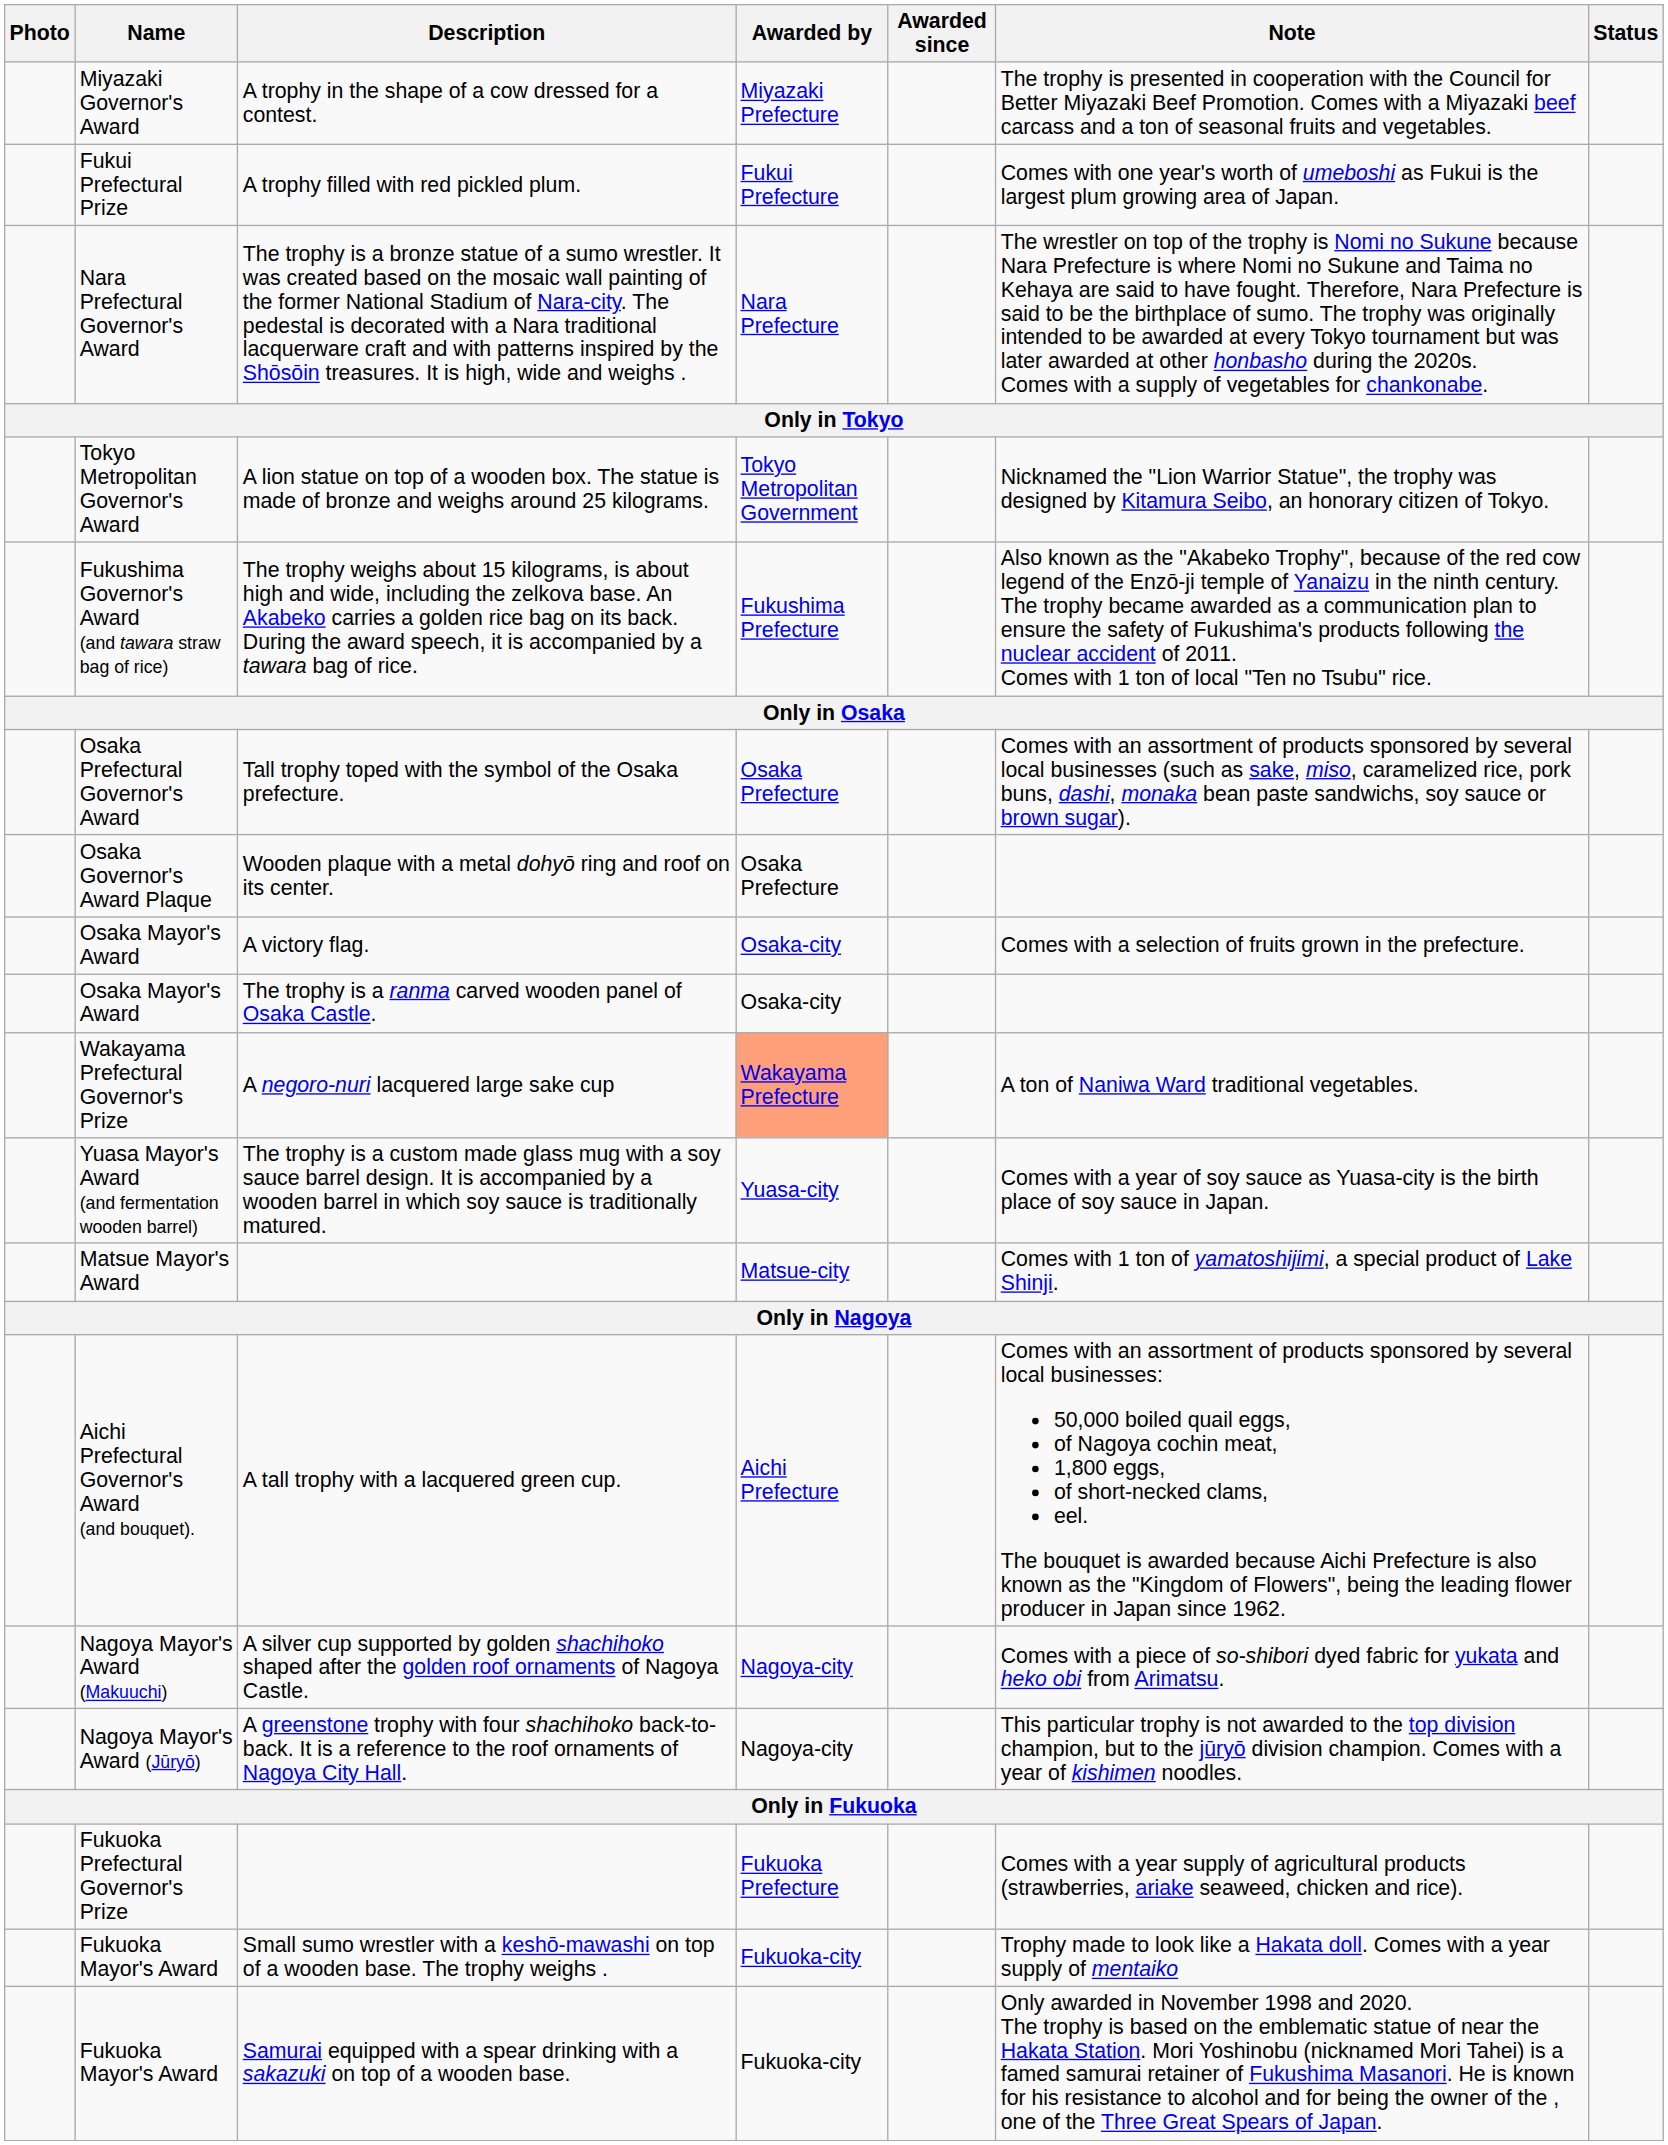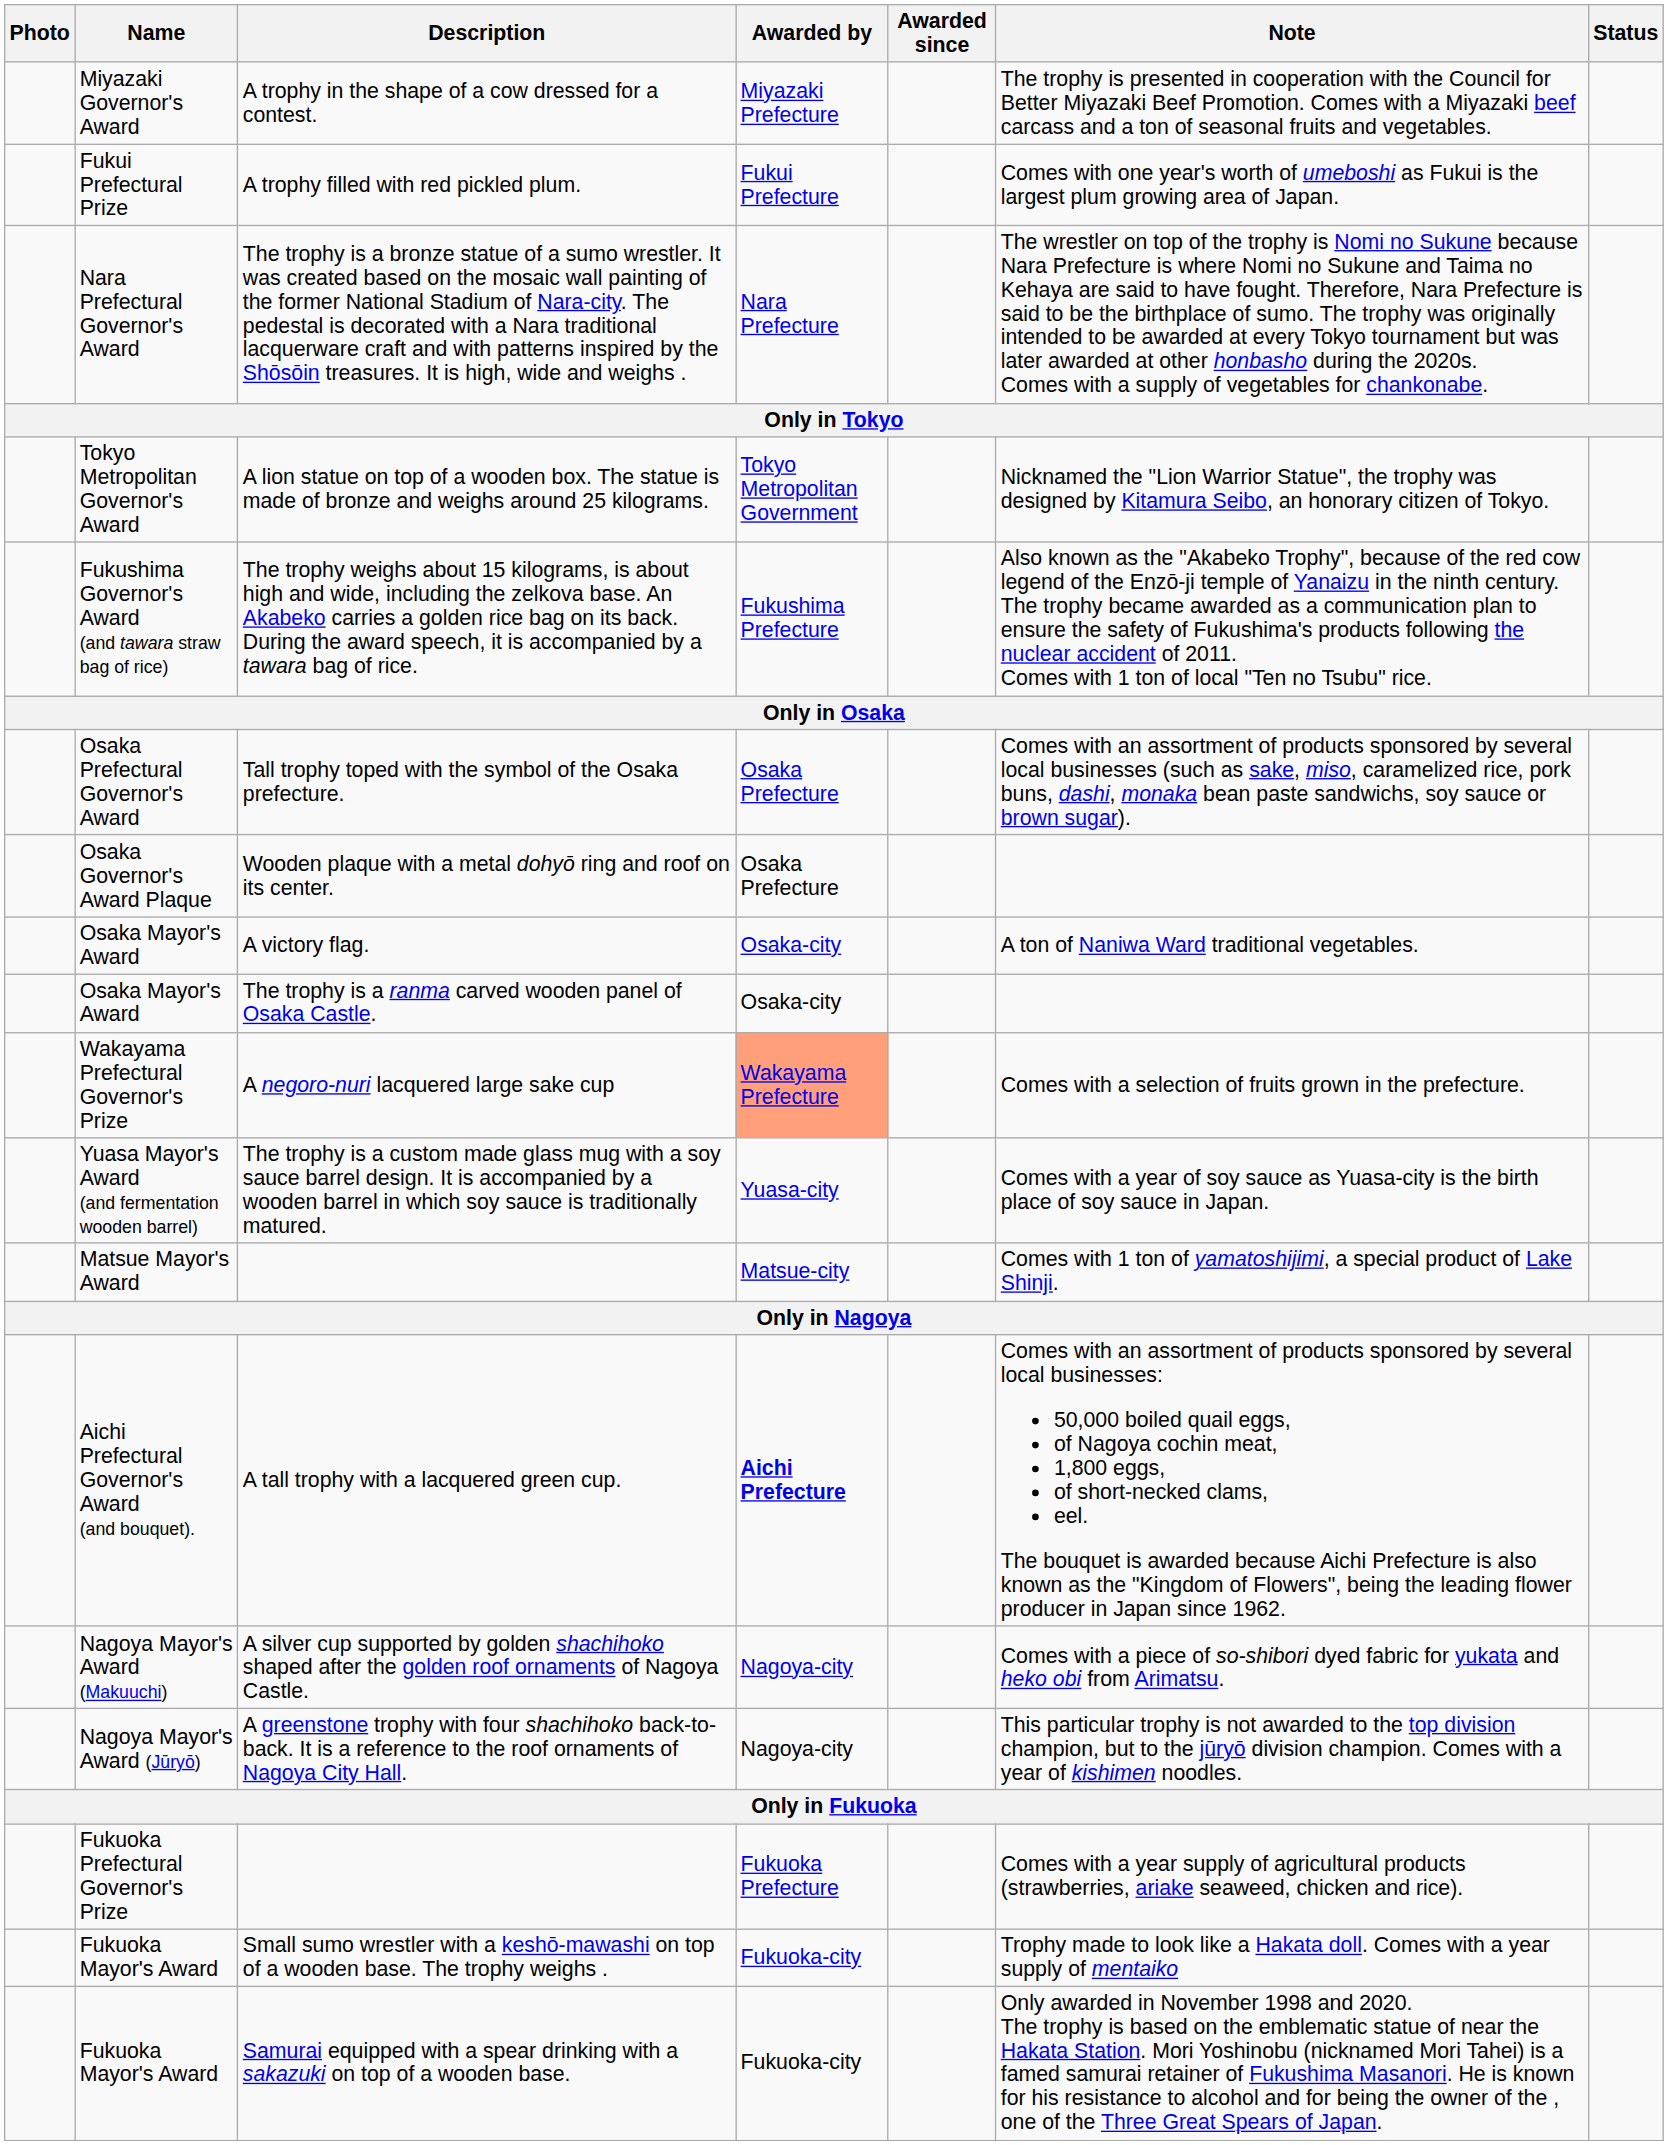 <table class="wikitable sortable">
 <tr>
 <th>Photo</th>
 <th>Name</th>
 <th>Description</th>
 <th>Awarded by</th>
 <th>Awarded since</th>
 <th>Note</th>
 <th>Status</th>
 </tr>
 <tr>
 <td></td>
 <td>Miyazaki Governor's Award</td>
 <td>A trophy in the shape of a cow dressed for a contest.</td>
 <td><a href='#'>Miyazaki Prefecture</a></td>
 <td></td>
 <td>The trophy is presented in cooperation with the Council for Better Miyazaki Beef Promotion. Comes with a Miyazaki <a href='#'>beef</a> carcass and a ton of seasonal fruits and vegetables.</td>
 <td></td>
 </tr>
 <tr>
 <td></td>
 <td>Fukui Prefectural Prize</td>
 <td>A trophy filled with red pickled plum.</td>
 <td><a href='#'>Fukui Prefecture</a></td>
 <td></td>
 <td>Comes with one year's worth of <em><a href='#'>umeboshi</a></em> as Fukui is the largest plum growing area of Japan.</td>
 <td></td>
 </tr>
 <tr>
 <td></td>
 <td>Nara Prefectural Governor's Award</td>
 <td>The trophy is a bronze statue of a sumo wrestler. It was created based on the mosaic wall painting of the former National Stadium of <a href='#'>Nara-city</a>. The pedestal is decorated with a Nara traditional lacquerware craft and with patterns inspired by the <a href='#'>Shōsōin</a> treasures. It is  high,  wide and weighs .</td>
 <td><a href='#'>Nara Prefecture</a></td>
 <td></td>
 <td>The wrestler on top of the trophy is <a href='#'>Nomi no Sukune</a> because Nara Prefecture is where Nomi no Sukune and Taima no Kehaya are said to have fought. Therefore, Nara Prefecture is said to be the birthplace of sumo. The trophy was originally intended to be awarded at every Tokyo tournament but was later awarded at other <em><a href='#'>honbasho</a></em> during the 2020s.<br>Comes with a supply of vegetables for <a href='#'>chankonabe</a>.</td>
 <td></td>
 </tr>
 <tr>
 <th colspan="7">Only in <a href='#'>Tokyo</a></th>
 </tr>
 <tr>
 <td></td>
 <td>Tokyo Metropolitan Governor's Award</td>
 <td>A lion statue on top of a wooden box. The statue is made of bronze and weighs around 25 kilograms.</td>
 <td><a href='#'>Tokyo Metropolitan Government</a></td>
 <td></td>
 <td>Nicknamed the "Lion Warrior Statue", the trophy was designed by <a href='#'>Kitamura Seibo</a>, an honorary citizen of Tokyo.</td>
 <td></td>
 </tr>
 <tr>
 <td></td>
 <td>Fukushima Governor's Award <br><small>(and  <em>tawara</em> straw bag of rice)</small></td>
 <td>The trophy weighs about 15 kilograms, is about  high and  wide, including the zelkova base. An <a href='#'>Akabeko</a> carries a golden rice bag on its back. During the award speech, it is accompanied by a <em>tawara</em> bag of rice.</td>
 <td><a href='#'>Fukushima Prefecture</a></td>
 <td></td>
 <td>Also known as the "Akabeko Trophy", because of the red cow legend of the Enzō-ji temple of <a href='#'>Yanaizu</a> in the ninth century.<br> The trophy became awarded as a communication plan to ensure the safety of Fukushima's products following <a href='#'>the nuclear accident</a> of 2011. <br> Comes with 1 ton of local "Ten no Tsubu" rice.</td>
 <td></td>
 </tr>
 <tr>
 <th colspan="8">Only in <a href='#'>Osaka</a></th>
 </tr>
 <tr>
 <td></td>
 <td>Osaka Prefectural Governor's Award</td>
 <td>Tall trophy toped with the symbol of the Osaka prefecture.</td>
 <td><a href='#'>Osaka Prefecture</a></td>
 <td></td>
 <td>Comes with an assortment of products sponsored by several local businesses (such as <a href='#'>sake</a>, <em><a href='#'>miso</a></em>, caramelized rice, pork buns, <em><a href='#'>dashi</a></em>, <em><a href='#'>monaka</a></em> bean paste sandwichs, soy sauce or <a href='#'>brown sugar</a>).</td>
 <td></td>
 </tr>
 <tr>
 <td></td>
 <td>Osaka Governor's Award Plaque</td>
 <td>Wooden plaque with a metal <em>dohyō</em> ring and roof on its center.</td>
 <td>Osaka Prefecture</td>
 <td></td>
 <td></td>
 <td></td>
 </tr>
 <tr>
 <td></td>
 <td>Osaka Mayor's Award</td>
 <td>A victory flag.</td>
 <td><a href='#'>Osaka-city</a></td>
 <td></td>
-<td>Comes with a selection of fruits grown in the prefecture.</td>
+<td>A ton of <a href='#'>Naniwa Ward</a> traditional vegetables.</td>
 <td></td>
 </tr>
 <tr>
 <td></td>
 <td>Osaka Mayor's Award</td>
 <td>The trophy is a <em><a href='#'>ranma</a></em> carved wooden panel of <a href='#'>Osaka Castle</a>.</td>
 <td>Osaka-city</td>
 <td></td>
 <td></td>
 <td></td>
 </tr>
 <tr>
 <td></td>
 <td>Wakayama Prefectural Governor's Prize</td>
 <td>A <em><a href='#'>negoro-nuri</a></em> lacquered large sake cup</td>
 <td style="background: lightsalmon;"><a href='#'>Wakayama Prefecture</a></td>
 <td></td>
-<td>A ton of <a href='#'>Naniwa Ward</a> traditional vegetables.</td>
+<td>Comes with a selection of fruits grown in the prefecture.</td>
 <td></td>
 </tr>
 <tr>
 <td></td>
 <td>Yuasa Mayor's Award <br><small>(and fermentation wooden barrel)</small></td>
 <td>The trophy is a custom made glass mug with a soy sauce barrel design. It is accompanied by a wooden barrel in which soy sauce is traditionally matured.</td>
 <td><a href='#'>Yuasa-city</a></td>
 <td></td>
 <td>Comes with a year of soy sauce as Yuasa-city is the birth place of soy sauce in Japan.</td>
 <td></td>
 </tr>
 <tr>
 <td></td>
 <td>Matsue Mayor's Award</td>
 <td></td>
 <td><a href='#'>Matsue-city</a></td>
 <td></td>
 <td>Comes with 1 ton of <em><a href='#'>yamatoshijimi</a></em>, a special product of <a href='#'>Lake Shinji</a>.</td>
 <td></td>
 </tr>
 <tr>
 <th colspan="7">Only in <a href='#'>Nagoya</a></th>
 </tr>
 <tr>
 <td></td>
 <td>Aichi Prefectural Governor's Award <br><small>(and bouquet).</small></td>
 <td>A tall trophy with a lacquered green cup.</td>
-<td><a href='#'>Aichi Prefecture</a></td>
+<td><strong><a href='#'>Aichi Prefecture</a></strong></td>
 <td></td>
 <td>Comes with an assortment of products sponsored by several local businesses:<br><ul><li>50,000 boiled quail eggs,</li><li> of Nagoya cochin meat,</li><li>1,800 eggs,</li><li> of short-necked clams,</li><li>eel.</li></ul>The bouquet is awarded because Aichi Prefecture is also known as the "Kingdom of Flowers", being the leading flower producer in Japan since 1962.</td>
 <td></td>
 </tr>
 <tr>
 <td></td>
 <td>Nagoya Mayor's Award <small>(<a href='#'>Makuuchi</a>)</small></td>
 <td>A silver cup supported by golden <em><a href='#'>shachihoko</a></em> shaped after the <a href='#'>golden roof ornaments</a> of Nagoya Castle.</td>
 <td><a href='#'>Nagoya-city</a></td>
 <td></td>
 <td>Comes with a piece of <em>so-shibori</em> dyed fabric for <a href='#'>yukata</a> and <em><a href='#'>heko obi</a></em> from <a href='#'>Arimatsu</a>.</td>
 <td></td>
 </tr>
 <tr>
 <td></td>
 <td>Nagoya Mayor's Award <small>(<a href='#'>Jūryō</a>)</small></td>
 <td>A <a href='#'>greenstone</a> trophy with four <em>shachihoko</em> back-to-back. It is a reference to the roof ornaments of <a href='#'>Nagoya City Hall</a>.</td>
 <td>Nagoya-city</td>
 <td></td>
 <td>This particular trophy is not awarded to the <a href='#'>top division</a> champion, but to the <a href='#'>jūryō</a> division champion. Comes with a year of <em><a href='#'>kishimen</a></em> noodles.</td>
 <td></td>
 </tr>
 <tr>
 <th colspan="7">Only in <a href='#'>Fukuoka</a></th>
 </tr>
 <tr>
 <td></td>
 <td>Fukuoka Prefectural Governor's Prize</td>
 <td></td>
 <td><a href='#'>Fukuoka Prefecture</a></td>
 <td></td>
 <td>Comes with a year supply of agricultural products (strawberries, <a href='#'>ariake</a> seaweed, chicken and rice).</td>
 <td></td>
 </tr>
 <tr>
 <td></td>
 <td>Fukuoka Mayor's Award</td>
 <td>Small sumo wrestler with a <a href='#'>keshō-mawashi</a> on top of a wooden base. The trophy weighs .</td>
 <td><a href='#'>Fukuoka-city</a></td>
 <td></td>
 <td>Trophy made to look like a <a href='#'>Hakata doll</a>. Comes with a year supply of <em><a href='#'>mentaiko</a></em></td>
 <td></td>
 </tr>
 <tr>
 <td></td>
 <td>Fukuoka Mayor's Award</td>
 <td><a href='#'>Samurai</a> equipped with a spear drinking with a <em><a href='#'>sakazuki</a></em> on top of a wooden base.</td>
 <td>Fukuoka-city</td>
 <td></td>
 <td>Only awarded in November 1998 and 2020.<br> The trophy is based on the emblematic statue of  near the <a href='#'>Hakata Station</a>. Mori Yoshinobu (nicknamed Mori Tahei) is a famed samurai retainer of <a href='#'>Fukushima Masanori</a>. He is known for his resistance to alcohol and for being the owner of the , one of the <a href='#'>Three Great Spears of Japan</a>.</td>
 <td></td>
 </tr>
 <tr>
 </tr>
 </table>
